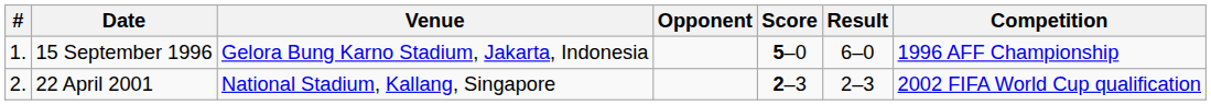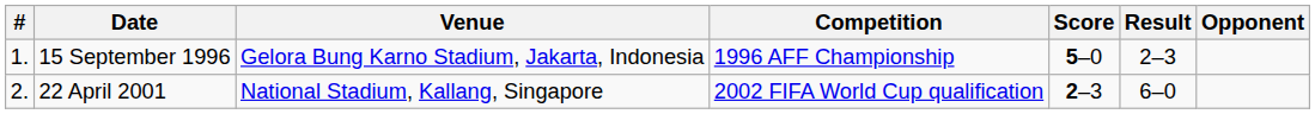 <table class="wikitable">
 <tr>
 <th>#</th>
 <th>Date</th>
 <th>Venue</th>
-<th>Opponent</th>
+<th>Competition</th>
 <th>Score</th>
 <th>Result</th>
-<th>Competition</th>
+<th>Opponent</th>
 </tr>
 <tr>
 <td>1.</td>
 <td>15 September 1996</td>
 <td><a href='#'>Gelora Bung Karno Stadium</a>, <a href='#'>Jakarta</a>, Indonesia</td>
+<td><a href='#'>1996 AFF Championship</a></td>
+<td align=center><strong>5</strong>–0</td>
+<td align=center>2–3</td>
 <td></td>
-<td align=center><strong>5</strong>–0</td>
-<td align=center>6–0</td>
-<td><a href='#'>1996 AFF Championship</a></td>
 </tr>
 <tr>
 <td>2.</td>
 <td>22 April 2001</td>
 <td><a href='#'>National Stadium</a>, <a href='#'>Kallang</a>, Singapore</td>
+<td><a href='#'>2002 FIFA World Cup qualification</a></td>
+<td align=center><strong>2</strong>–3</td>
+<td align=center>6–0</td>
 <td></td>
-<td align=center><strong>2</strong>–3</td>
-<td align=center>2–3</td>
-<td><a href='#'>2002 FIFA World Cup qualification</a></td>
 </tr>
 </table>
